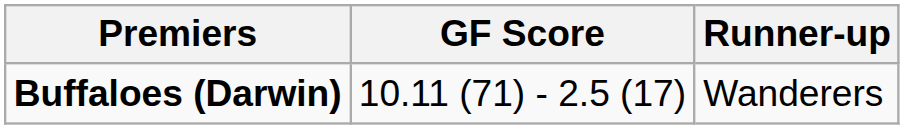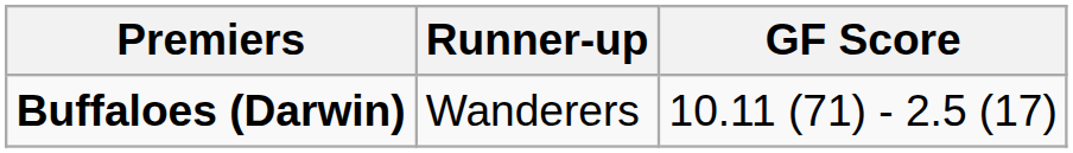 <table class="wikitable" style="text-align:left;">
 <tr style="background:#efefef;">
 <th>Premiers</th>
+<th>Runner-up</th>
 <th>GF Score</th>
-<th>Runner-up</th>
 </tr>
 <tr>
 <td><strong>Buffaloes (Darwin)</strong></td>
+<td>Wanderers</td>
 <td>10.11 (71) - 2.5 (17)</td>
-<td>Wanderers</td>
 </tr>
 </table>
